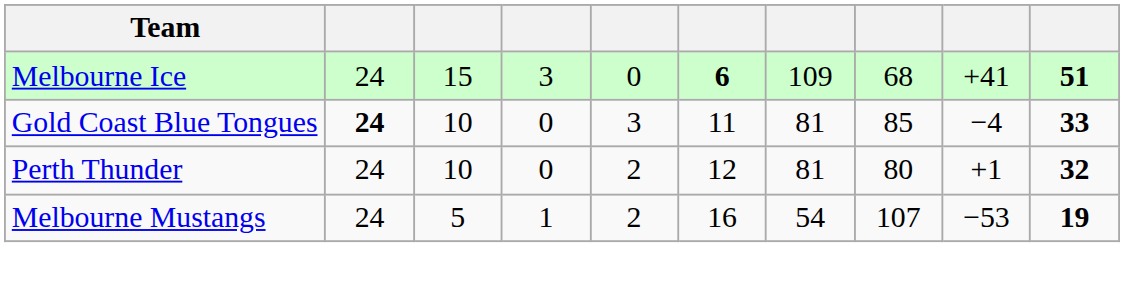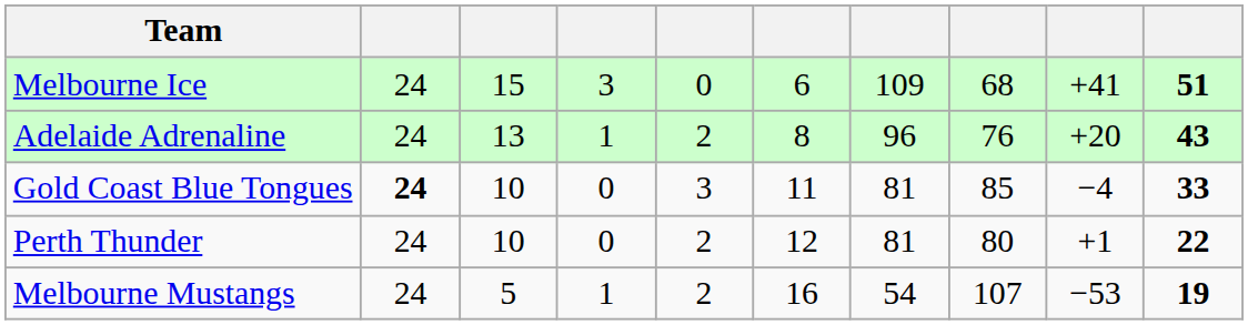 <table class="wikitable" style="text-align:center;">
 <tr>
 <th width=165>Team</th>
 <th width=40></th>
 <th width=40></th>
 <th width=40></th>
 <th width=40></th>
 <th width=40></th>
 <th width=40></th>
 <th width=40></th>
 <th width=40></th>
 <th width=40></th>
 </tr>
 <tr bgcolor="#ccffcc">
 <td style="text-align:left;"><a href='#'>Melbourne Ice</a></td>
 <td>24</td>
 <td>15</td>
 <td>3</td>
 <td>0</td>
-<td><strong>6</strong></td>
+<td>6</td>
 <td>109</td>
 <td>68</td>
 <td>+41</td>
 <td><strong>51</strong></td>
+</tr>
+<tr bgcolor="#ccffcc">
+<td style="text-align:left;"><a href='#'>Adelaide Adrenaline</a></td>
+<td>24</td>
+<td>13</td>
+<td>1</td>
+<td>2</td>
+<td>8</td>
+<td>96</td>
+<td>76</td>
+<td>+20</td>
+<td><strong>43</strong></td>
 </tr>
 <tr>
 <td style="text-align:left;"><a href='#'>Gold Coast Blue Tongues</a></td>
 <td><strong>24</strong></td>
 <td>10</td>
 <td>0</td>
 <td>3</td>
 <td>11</td>
 <td>81</td>
 <td>85</td>
 <td>−4</td>
 <td><strong>33</strong></td>
 </tr>
 <tr>
 <td style="text-align:left;"><a href='#'>Perth Thunder</a></td>
 <td>24</td>
 <td>10</td>
 <td>0</td>
 <td>2</td>
 <td>12</td>
 <td>81</td>
 <td>80</td>
 <td>+1</td>
-<td><strong>32</strong></td>
+<td><strong>22</strong></td>
 </tr>
 <tr>
 <td style="text-align:left;"><a href='#'>Melbourne Mustangs</a></td>
 <td>24</td>
 <td>5</td>
 <td>1</td>
 <td>2</td>
 <td>16</td>
 <td>54</td>
 <td>107</td>
 <td>−53</td>
 <td><strong>19</strong></td>
 </tr>
 </table>
